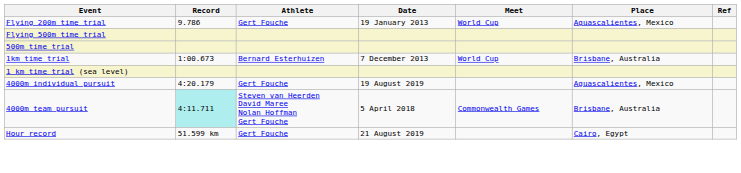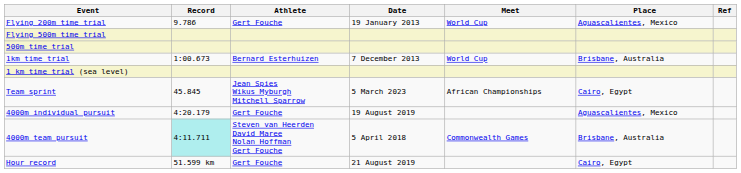 <table class="wikitable" style="font-size:95%; width: 95%;">
 <tr>
 <th>Event</th>
 <th>Record</th>
 <th>Athlete</th>
 <th>Date</th>
 <th>Meet</th>
 <th>Place</th>
 <th>Ref</th>
 </tr>
 <tr>
 <td><a href='#'>Flying 200m time trial</a></td>
 <td>9.786</td>
 <td><a href='#'>Gert Fouche</a></td>
 <td>19 January 2013</td>
 <td><a href='#'>World Cup</a></td>
 <td><a href='#'>Aguascalientes</a>, Mexico</td>
 <td></td>
 </tr>
 <tr style="background:#f6F5CE;">
 <td><a href='#'>Flying 500m time trial</a></td>
 <td></td>
 <td></td>
 <td></td>
 <td></td>
 <td></td>
 <td></td>
 </tr>
 <tr style="background:#f6F5CE;">
 <td><a href='#'>500m time trial</a></td>
 <td></td>
 <td></td>
 <td></td>
 <td></td>
 <td></td>
 <td></td>
 </tr>
 <tr>
 <td><a href='#'>1km time trial</a></td>
 <td>1:00.673</td>
 <td><a href='#'>Bernard Esterhuizen</a></td>
 <td>7 December 2013</td>
 <td><a href='#'>World Cup</a></td>
 <td><a href='#'>Brisbane</a>, Australia</td>
 <td></td>
 </tr>
 <tr style="background:#f6F5CE;">
 <td><a href='#'>1 km time trial</a> (sea level)</td>
 <td></td>
 <td></td>
 <td></td>
 <td></td>
 <td></td>
 <td></td>
 </tr>
 <tr>
+<td><a href='#'>Team sprint</a></td>
+<td>45.845</td>
+<td><a href='#'>Jean Spies</a><br><a href='#'>Wikus Myburgh</a><br><a href='#'>Mitchell Sparrow</a></td>
+<td>5 March 2023</td>
+<td>African Championships</td>
+<td><a href='#'>Cairo</a>, Egypt</td>
+<td></td>
+</tr>
+<tr>
 <td><a href='#'>4000m individual pursuit</a></td>
 <td>4:20.179</td>
 <td><a href='#'>Gert Fouche</a></td>
 <td>19 August 2019</td>
 <td></td>
 <td><a href='#'>Aguascalientes</a>, Mexico</td>
 <td></td>
 </tr>
 <tr>
 <td><a href='#'>4000m team pursuit</a></td>
 <td style="background: paleturquoise;">4:11.711</td>
 <td><a href='#'>Steven van Heerden</a><br><a href='#'>David Maree</a><br><a href='#'>Nolan Hoffman</a><br><a href='#'>Gert Fouche</a></td>
 <td>5 April 2018</td>
 <td><a href='#'>Commonwealth Games</a></td>
 <td><a href='#'>Brisbane</a>, Australia</td>
 <td></td>
 </tr>
 <tr>
 <td><a href='#'>Hour record</a></td>
 <td>51.599 km</td>
 <td><a href='#'>Gert Fouche</a></td>
 <td>21 August 2019</td>
 <td></td>
 <td><a href='#'>Cairo</a>, Egypt</td>
 <td></td>
 </tr>
 </table>
